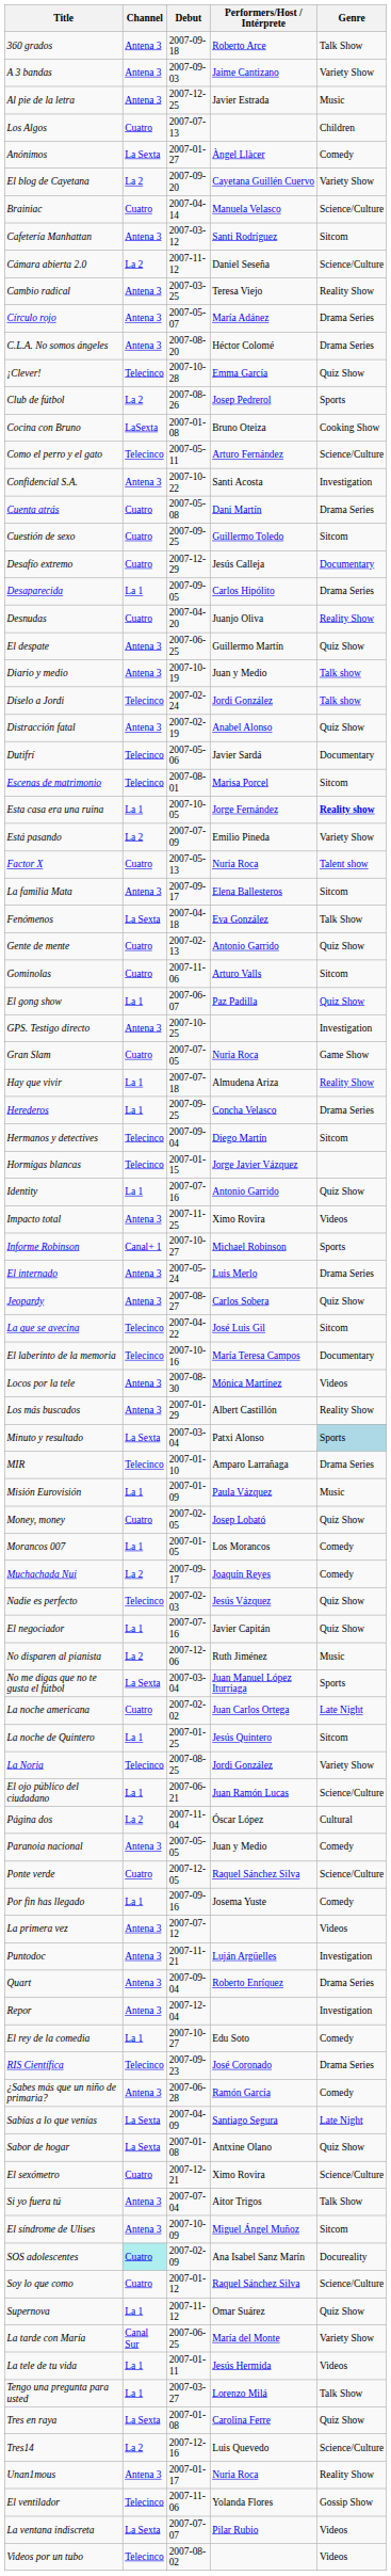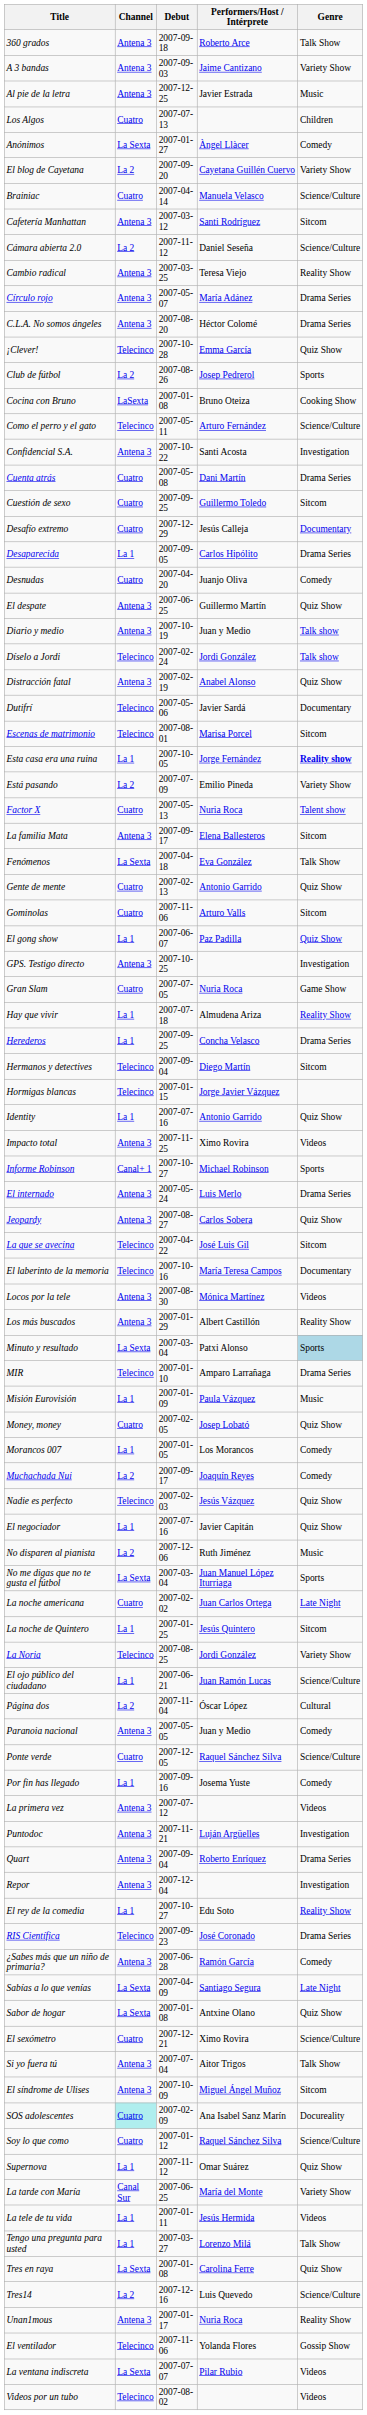 <table class="wikitable sortable">
 <tr>
 <th>Title</th>
 <th>Channel</th>
 <th>Debut</th>
 <th>Performers/Host / Intérprete</th>
 <th>Genre</th>
 </tr>
 <tr>
 <td><em>360 grados</em> </td>
 <td><a href='#'>Antena 3</a></td>
 <td>2007-09-18</td>
 <td><a href='#'>Roberto Arce</a></td>
 <td>Talk Show</td>
 </tr>
 <tr>
 <td><em>A 3 bandas</em> </td>
 <td><a href='#'>Antena 3</a></td>
 <td>2007-09-03</td>
 <td><a href='#'>Jaime Cantizano</a></td>
 <td>Variety Show</td>
 </tr>
 <tr>
 <td><em>Al pie de la letra</em> </td>
 <td><a href='#'>Antena 3</a></td>
 <td>2007-12-25</td>
 <td>Javier Estrada</td>
 <td>Music</td>
 </tr>
 <tr>
 <td><em>Los Algos</em> </td>
 <td><a href='#'>Cuatro</a></td>
 <td>2007-07-13</td>
 <td></td>
 <td>Children</td>
 </tr>
 <tr>
 <td><em>Anónimos</em> </td>
 <td><a href='#'>La Sexta</a></td>
 <td>2007-01-27</td>
 <td><a href='#'>Àngel Llàcer</a></td>
 <td>Comedy</td>
 </tr>
 <tr>
 <td><em>El blog de Cayetana</em> </td>
 <td><a href='#'>La 2</a></td>
 <td>2007-09-20</td>
 <td><a href='#'>Cayetana Guillén Cuervo</a></td>
 <td>Variety Show</td>
 </tr>
 <tr>
 <td><em>Brainiac</em></td>
 <td><a href='#'>Cuatro</a></td>
 <td>2007-04-14</td>
 <td><a href='#'>Manuela Velasco</a></td>
 <td>Science/Culture</td>
 </tr>
 <tr>
 <td><em>Cafetería Manhattan</em> </td>
 <td><a href='#'>Antena 3</a></td>
 <td>2007-03-12</td>
 <td><a href='#'>Santi Rodríguez</a></td>
 <td>Sitcom</td>
 </tr>
 <tr>
 <td><em>Cámara abierta 2.0</em> </td>
 <td><a href='#'>La 2</a></td>
 <td>2007-11-12</td>
 <td>Daniel Seseña</td>
 <td>Science/Culture</td>
 </tr>
 <tr>
 <td><em>Cambio radical</em> </td>
 <td><a href='#'>Antena 3</a></td>
 <td>2007-03-25</td>
 <td>Teresa Viejo</td>
 <td>Reality Show</td>
 </tr>
 <tr>
 <td><em><a href='#'>Círculo rojo</a></em></td>
 <td><a href='#'>Antena 3</a></td>
 <td>2007-05-07</td>
 <td><a href='#'>María Adánez</a></td>
 <td>Drama Series</td>
 </tr>
 <tr>
 <td><em>C.L.A. No somos ángeles</em></td>
 <td><a href='#'>Antena 3</a></td>
 <td>2007-08-20</td>
 <td>Héctor Colomé</td>
 <td>Drama Series</td>
 </tr>
 <tr>
 <td><em>¡Clever!</em> </td>
 <td><a href='#'>Telecinco</a></td>
 <td>2007-10-28</td>
 <td><a href='#'>Emma García</a></td>
 <td>Quiz Show</td>
 </tr>
 <tr>
 <td><em>Club de fútbol</em> </td>
 <td><a href='#'>La 2</a></td>
 <td>2007-08-26</td>
 <td><a href='#'>Josep Pedrerol</a></td>
 <td>Sports</td>
 </tr>
 <tr>
 <td><em>Cocina con Bruno</em></td>
 <td><a href='#'>LaSexta</a></td>
 <td>2007-01-08</td>
 <td>Bruno Oteiza</td>
 <td>Cooking Show</td>
 </tr>
 <tr>
 <td><em>Como el perro y el gato</em> </td>
 <td><a href='#'>Telecinco</a></td>
 <td>2007-05-11</td>
 <td><a href='#'>Arturo Fernández</a></td>
 <td>Science/Culture</td>
 </tr>
 <tr>
 <td><em>Confidencial S.A.</em> </td>
 <td><a href='#'>Antena 3</a></td>
 <td>2007-10-22</td>
 <td>Santi Acosta</td>
 <td>Investigation</td>
 </tr>
 <tr>
 <td><em><a href='#'>Cuenta atrás</a></em> </td>
 <td><a href='#'>Cuatro</a></td>
 <td>2007-05-08</td>
 <td><a href='#'>Dani Martín</a></td>
 <td>Drama Series</td>
 </tr>
 <tr>
 <td><em>Cuestión de sexo</em></td>
 <td><a href='#'>Cuatro</a></td>
 <td>2007-09-25</td>
 <td><a href='#'>Guillermo Toledo</a></td>
 <td>Sitcom</td>
 </tr>
 <tr>
 <td><em>Desafío extremo</em> </td>
 <td><a href='#'>Cuatro</a></td>
 <td>2007-12-29</td>
 <td>Jesús Calleja</td>
 <td><a href='#'>Documentary</a></td>
 </tr>
 <tr>
 <td><em><a href='#'>Desaparecida</a></em> </td>
 <td><a href='#'>La 1</a></td>
 <td>2007-09-05</td>
 <td><a href='#'>Carlos Hipólito</a></td>
 <td>Drama Series</td>
 </tr>
 <tr>
 <td><em>Desnudas</em> </td>
 <td><a href='#'>Cuatro</a></td>
 <td>2007-04-20</td>
 <td>Juanjo Oliva</td>
-<td><a href='#'>Reality Show</a></td>
+<td>Comedy</td>
 </tr>
 <tr>
 <td><em>El despate</em> </td>
 <td><a href='#'>Antena 3</a></td>
 <td>2007-06-25</td>
 <td>Guillermo Martín</td>
 <td>Quiz Show</td>
 </tr>
 <tr>
 <td><em>Diario y medio</em> </td>
 <td><a href='#'>Antena 3</a></td>
 <td>2007-10-19</td>
 <td>Juan y Medio</td>
 <td><a href='#'>Talk show</a></td>
 </tr>
 <tr>
 <td><em>Díselo a Jordi</em> </td>
 <td><a href='#'>Telecinco</a></td>
 <td>2007-02-24</td>
 <td><a href='#'>Jordi González</a></td>
 <td><a href='#'>Talk show</a></td>
 </tr>
 <tr>
 <td><em>Distracción fatal</em> </td>
 <td><a href='#'>Antena 3</a></td>
 <td>2007-02-19</td>
 <td><a href='#'>Anabel Alonso</a></td>
 <td>Quiz Show</td>
 </tr>
 <tr>
 <td><em>Dutifrí</em></td>
 <td><a href='#'>Telecinco</a></td>
 <td>2007-05-06</td>
 <td>Javier Sardá</td>
 <td>Documentary</td>
 </tr>
 <tr>
 <td><em><a href='#'>Escenas de matrimonio</a></em></td>
 <td><a href='#'>Telecinco</a></td>
 <td>2007-08-01</td>
 <td><a href='#'>Marisa Porcel</a></td>
 <td>Sitcom</td>
 </tr>
 <tr>
 <td><em>Esta casa era una ruina</em> </td>
 <td><a href='#'>La 1</a></td>
 <td>2007-10-05</td>
 <td><a href='#'>Jorge Fernández</a></td>
 <td><strong><a href='#'>Reality show</a></strong></td>
 </tr>
 <tr>
 <td><em>Está pasando</em> </td>
 <td><a href='#'>La 2</a></td>
 <td>2007-07-09</td>
 <td>Emilio Pineda</td>
 <td>Variety Show</td>
 </tr>
 <tr>
 <td><em><a href='#'>Factor X</a></em> </td>
 <td><a href='#'>Cuatro</a></td>
 <td>2007-05-13</td>
 <td><a href='#'>Nuria Roca</a></td>
 <td><a href='#'>Talent show</a></td>
 </tr>
 <tr>
 <td><em>La familia Mata</em></td>
 <td><a href='#'>Antena 3</a></td>
 <td>2007-09-17</td>
 <td><a href='#'>Elena Ballesteros</a></td>
 <td>Sitcom</td>
 </tr>
 <tr>
 <td><em>Fenómenos</em> </td>
 <td><a href='#'>La Sexta</a></td>
 <td>2007-04-18</td>
 <td><a href='#'>Eva González</a></td>
 <td>Talk Show</td>
 </tr>
 <tr>
 <td><em>Gente de mente</em> </td>
 <td><a href='#'>Cuatro</a></td>
 <td>2007-02-13</td>
 <td><a href='#'>Antonio Garrido</a></td>
 <td>Quiz Show</td>
 </tr>
 <tr>
 <td><em>Gominolas</em></td>
 <td><a href='#'>Cuatro</a></td>
 <td>2007-11-06</td>
 <td><a href='#'>Arturo Valls</a></td>
 <td>Sitcom</td>
 </tr>
 <tr>
 <td><em>El gong show</em> </td>
 <td><a href='#'>La 1</a></td>
 <td>2007-06-07</td>
 <td><a href='#'>Paz Padilla</a></td>
 <td><a href='#'>Quiz Show</a></td>
 </tr>
 <tr>
 <td><em>GPS. Testigo directo</em> </td>
 <td><a href='#'>Antena 3</a></td>
 <td>2007-10-25</td>
 <td></td>
 <td>Investigation</td>
 </tr>
 <tr>
 <td><em>Gran Slam</em> </td>
 <td><a href='#'>Cuatro</a></td>
 <td>2007-07-05</td>
 <td><a href='#'>Nuria Roca</a></td>
 <td>Game Show</td>
 </tr>
 <tr>
 <td><em>Hay que vivir</em> </td>
 <td><a href='#'>La 1</a></td>
 <td>2007-07-18</td>
 <td>Almudena Ariza</td>
 <td><a href='#'>Reality Show</a></td>
 </tr>
 <tr>
 <td><em><a href='#'>Herederos</a></em></td>
 <td><a href='#'>La 1</a></td>
 <td>2007-09-25</td>
 <td><a href='#'>Concha Velasco</a></td>
 <td>Drama Series</td>
 </tr>
 <tr>
 <td><em>Hermanos y detectives</em></td>
 <td><a href='#'>Telecinco</a></td>
 <td>2007-09-04</td>
 <td><a href='#'>Diego Martín</a></td>
 <td>Sitcom</td>
 </tr>
 <tr>
 <td><em>Hormigas blancas</em></td>
 <td><a href='#'>Telecinco</a></td>
 <td>2007-01-15</td>
 <td><a href='#'>Jorge Javier Vázquez</a></td>
 <td></td>
 </tr>
 <tr>
 <td><em>Identity</em> </td>
 <td><a href='#'>La 1</a></td>
 <td>2007-07-16</td>
 <td><a href='#'>Antonio Garrido</a></td>
 <td>Quiz Show</td>
 </tr>
 <tr>
 <td><em>Impacto total</em> </td>
 <td><a href='#'>Antena 3</a></td>
 <td>2007-11-25</td>
 <td>Ximo Rovira</td>
 <td>Videos</td>
 </tr>
 <tr>
 <td><em><a href='#'>Informe Robinson</a></em></td>
 <td><a href='#'>Canal+ 1</a></td>
 <td>2007-10-27</td>
 <td><a href='#'>Michael Robinson</a></td>
 <td>Sports</td>
 </tr>
 <tr>
 <td><em><a href='#'>El internado</a></em></td>
 <td><a href='#'>Antena 3</a></td>
 <td>2007-05-24</td>
 <td><a href='#'>Luis Merlo</a></td>
 <td>Drama Series</td>
 </tr>
 <tr>
 <td><em><a href='#'>Jeopardy</a></em> </td>
 <td><a href='#'>Antena 3</a></td>
 <td>2007-08-27</td>
 <td><a href='#'>Carlos Sobera</a></td>
 <td>Quiz Show</td>
 </tr>
 <tr>
 <td><em><a href='#'>La que se avecina</a></em></td>
 <td><a href='#'>Telecinco</a></td>
 <td>2007-04-22</td>
 <td><a href='#'>José Luis Gil</a></td>
 <td>Sitcom</td>
 </tr>
 <tr>
 <td><em>El laberinto de la memoria</em> </td>
 <td><a href='#'>Telecinco</a></td>
 <td>2007-10-16</td>
 <td><a href='#'>María Teresa Campos</a></td>
 <td>Documentary</td>
 </tr>
 <tr>
 <td><em>Locos por la tele</em></td>
 <td><a href='#'>Antena 3</a></td>
 <td>2007-08-30</td>
 <td><a href='#'>Mónica Martínez</a></td>
 <td>Videos</td>
 </tr>
 <tr>
 <td><em>Los más buscados</em> </td>
 <td><a href='#'>Antena 3</a></td>
 <td>2007-01-29</td>
 <td>Albert Castillón</td>
 <td>Reality Show</td>
 </tr>
 <tr>
 <td><em>Minuto y resultado</em> </td>
 <td><a href='#'>La Sexta</a></td>
 <td>2007-03-04</td>
 <td>Patxi Alonso</td>
 <td style="background: lightblue;">Sports</td>
 </tr>
 <tr>
 <td><em>MIR</em></td>
 <td><a href='#'>Telecinco</a></td>
 <td>2007-01-10</td>
 <td>Amparo Larrañaga</td>
 <td>Drama Series</td>
 </tr>
 <tr>
 <td><em>Misión Eurovisión</em> </td>
 <td><a href='#'>La 1</a></td>
 <td>2007-01-09</td>
 <td><a href='#'>Paula Vázquez</a></td>
 <td>Music</td>
 </tr>
 <tr>
 <td><em>Money, money</em> </td>
 <td><a href='#'>Cuatro</a></td>
 <td>2007-02-05</td>
 <td><a href='#'>Josep Lobató</a></td>
 <td>Quiz Show</td>
 </tr>
 <tr>
 <td><em>Morancos 007</em> </td>
 <td><a href='#'>La 1</a></td>
 <td>2007-01-05</td>
 <td>Los Morancos</td>
 <td>Comedy</td>
 </tr>
 <tr>
 <td><em><a href='#'>Muchachada Nui</a></em></td>
 <td><a href='#'>La 2</a></td>
 <td>2007-09-17</td>
 <td><a href='#'>Joaquín Reyes</a></td>
 <td>Comedy</td>
 </tr>
 <tr>
 <td><em>Nadie es perfecto</em> </td>
 <td><a href='#'>Telecinco</a></td>
 <td>2007-02-03</td>
 <td><a href='#'>Jesús Vázquez</a></td>
 <td>Quiz Show</td>
 </tr>
 <tr>
 <td><em>El negociador</em> </td>
 <td><a href='#'>La 1</a></td>
 <td>2007-07-16</td>
 <td>Javier Capitán</td>
 <td>Quiz Show</td>
 </tr>
 <tr>
 <td><em>No disparen al pianista</em> </td>
 <td><a href='#'>La 2</a></td>
 <td>2007-12-06</td>
 <td>Ruth Jiménez</td>
 <td>Music</td>
 </tr>
 <tr>
 <td><em>No me digas que no te gusta el fútbol</em> </td>
 <td><a href='#'>La Sexta</a></td>
 <td>2007-03-04</td>
 <td><a href='#'>Juan Manuel López Iturriaga</a></td>
 <td>Sports</td>
 </tr>
 <tr>
 <td><em>La noche americana</em> </td>
 <td><a href='#'>Cuatro</a></td>
 <td>2007-02-02</td>
 <td><a href='#'>Juan Carlos Ortega</a></td>
 <td><a href='#'>Late Night</a></td>
 </tr>
 <tr>
 <td><em>La noche de Quintero</em> </td>
 <td><a href='#'>La 1</a></td>
 <td>2007-01-25</td>
 <td><a href='#'>Jesús Quintero</a></td>
 <td>Sitcom</td>
 </tr>
 <tr>
 <td><em><a href='#'>La Noria</a></em> </td>
 <td><a href='#'>Telecinco</a></td>
 <td>2007-08-25</td>
 <td><a href='#'>Jordi González</a></td>
 <td>Variety Show</td>
 </tr>
 <tr>
 <td><em>El ojo público del ciudadano</em> </td>
 <td><a href='#'>La 1</a></td>
 <td>2007-06-21</td>
 <td><a href='#'>Juan Ramón Lucas</a></td>
 <td>Science/Culture</td>
 </tr>
 <tr>
 <td><em>Página dos</em> </td>
 <td><a href='#'>La 2</a></td>
 <td>2007-11-04</td>
 <td>Óscar López</td>
 <td>Cultural</td>
 </tr>
 <tr>
 <td><em>Paranoia nacional</em> </td>
 <td><a href='#'>Antena 3</a></td>
 <td>2007-05-05</td>
 <td>Juan y Medio</td>
 <td>Comedy</td>
 </tr>
 <tr>
 <td><em>Ponte verde</em> </td>
 <td><a href='#'>Cuatro</a></td>
 <td>2007-12-05</td>
 <td><a href='#'>Raquel Sánchez Silva</a></td>
 <td>Science/Culture</td>
 </tr>
 <tr>
 <td><em>Por fin has llegado</em> </td>
 <td><a href='#'>La 1</a></td>
 <td>2007-09-16</td>
 <td>Josema Yuste</td>
 <td>Comedy</td>
 </tr>
 <tr>
 <td><em>La primera vez</em> </td>
 <td><a href='#'>Antena 3</a></td>
 <td>2007-07-12</td>
 <td></td>
 <td>Videos</td>
 </tr>
 <tr>
 <td><em>Puntodoc</em> </td>
 <td><a href='#'>Antena 3</a></td>
 <td>2007-11-21</td>
 <td><a href='#'>Luján Argüelles</a></td>
 <td>Investigation</td>
 </tr>
 <tr>
 <td><em>Quart</em></td>
 <td><a href='#'>Antena 3</a></td>
 <td>2007-09-04</td>
 <td><a href='#'>Roberto Enríquez</a></td>
 <td>Drama Series</td>
 </tr>
 <tr>
 <td><em>Repor</em></td>
 <td><a href='#'>Antena 3</a></td>
 <td>2007-12-04</td>
 <td></td>
 <td>Investigation</td>
 </tr>
 <tr>
 <td><em>El rey de la comedia</em> </td>
 <td><a href='#'>La 1</a></td>
 <td>2007-10-27</td>
 <td>Edu Soto</td>
-<td>Comedy</td>
+<td><a href='#'>Reality Show</a></td>
 </tr>
 <tr>
 <td><em><a href='#'>RIS Científica</a></em></td>
 <td><a href='#'>Telecinco</a></td>
 <td>2007-09-23</td>
 <td><a href='#'>José Coronado</a></td>
 <td>Drama Series</td>
 </tr>
 <tr>
 <td><em>¿Sabes más que un niño de primaria?</em> </td>
 <td><a href='#'>Antena 3</a></td>
 <td>2007-06-28</td>
 <td><a href='#'>Ramón García</a></td>
 <td>Comedy</td>
 </tr>
 <tr>
 <td><em>Sabías a lo que venías</em> </td>
 <td><a href='#'>La Sexta</a></td>
 <td>2007-04-09</td>
 <td><a href='#'>Santiago Segura</a></td>
 <td><a href='#'>Late Night</a></td>
 </tr>
 <tr>
 <td><em>Sabor de hogar</em> </td>
 <td><a href='#'>La Sexta</a></td>
 <td>2007-01-08</td>
 <td>Antxine Olano</td>
 <td>Quiz Show</td>
 </tr>
 <tr>
 <td><em>El sexómetro</em></td>
 <td><a href='#'>Cuatro</a></td>
 <td>2007-12-21</td>
 <td>Ximo Rovira</td>
 <td>Science/Culture</td>
 </tr>
 <tr>
 <td><em>Si yo fuera tú</em> </td>
 <td><a href='#'>Antena 3</a></td>
 <td>2007-07-04</td>
 <td>Aitor Trigos</td>
 <td>Talk Show</td>
 </tr>
 <tr>
 <td><em>El síndrome de Ulises</em></td>
 <td><a href='#'>Antena 3</a></td>
 <td>2007-10-09</td>
 <td><a href='#'>Miguel Ángel Muñoz</a></td>
 <td>Sitcom</td>
 </tr>
 <tr>
 <td><em>SOS adolescentes</em></td>
 <td style="background: paleturquoise;"><a href='#'>Cuatro</a></td>
 <td>2007-02-09</td>
 <td>Ana Isabel Sanz Marín</td>
 <td>Docureality</td>
 </tr>
 <tr>
 <td><em>Soy lo que como</em> </td>
 <td><a href='#'>Cuatro</a></td>
 <td>2007-01-12</td>
 <td><a href='#'>Raquel Sánchez Silva</a></td>
 <td>Science/Culture</td>
 </tr>
 <tr>
 <td><em>Supernova</em></td>
 <td><a href='#'>La 1</a></td>
 <td>2007-11-12</td>
 <td>Omar Suárez</td>
 <td>Quiz Show</td>
 </tr>
 <tr>
 <td><em>La tarde con María</em> </td>
 <td><a href='#'>Canal Sur</a></td>
 <td>2007-06-25</td>
 <td><a href='#'>María del Monte</a></td>
 <td>Variety Show</td>
 </tr>
 <tr>
 <td><em>La tele de tu vida</em> </td>
 <td><a href='#'>La 1</a></td>
 <td>2007-01-11</td>
 <td><a href='#'>Jesús Hermida</a></td>
 <td>Videos</td>
 </tr>
 <tr>
 <td><em>Tengo una pregunta para usted</em> </td>
 <td><a href='#'>La 1</a></td>
 <td>2007-03-27</td>
 <td><a href='#'>Lorenzo Milá</a></td>
 <td>Talk Show</td>
 </tr>
 <tr>
 <td><em>Tres en raya</em> </td>
 <td><a href='#'>La Sexta</a></td>
 <td>2007-01-08</td>
 <td><a href='#'>Carolina Ferre</a></td>
 <td>Quiz Show</td>
 </tr>
 <tr>
 <td><em>Tres14</em></td>
 <td><a href='#'>La 2</a></td>
 <td>2007-12-16</td>
 <td>Luis Quevedo</td>
 <td>Science/Culture</td>
 </tr>
 <tr>
 <td><em>Unan1mous</em> </td>
 <td><a href='#'>Antena 3</a></td>
 <td>2007-01-17</td>
 <td><a href='#'>Nuria Roca</a></td>
 <td>Reality Show</td>
 </tr>
 <tr>
 <td><em>El ventilador</em> </td>
 <td><a href='#'>Telecinco</a></td>
 <td>2007-11-06</td>
 <td>Yolanda Flores</td>
 <td>Gossip Show</td>
 </tr>
 <tr>
 <td><em>La ventana indiscreta</em> </td>
 <td><a href='#'>La Sexta</a></td>
 <td>2007-07-07</td>
 <td><a href='#'>Pilar Rubio</a></td>
 <td>Videos</td>
 </tr>
 <tr>
 <td><em>Videos por un tubo</em> </td>
 <td><a href='#'>Telecinco</a></td>
 <td>2007-08-02</td>
 <td></td>
 <td>Videos</td>
 </tr>
 </table>
